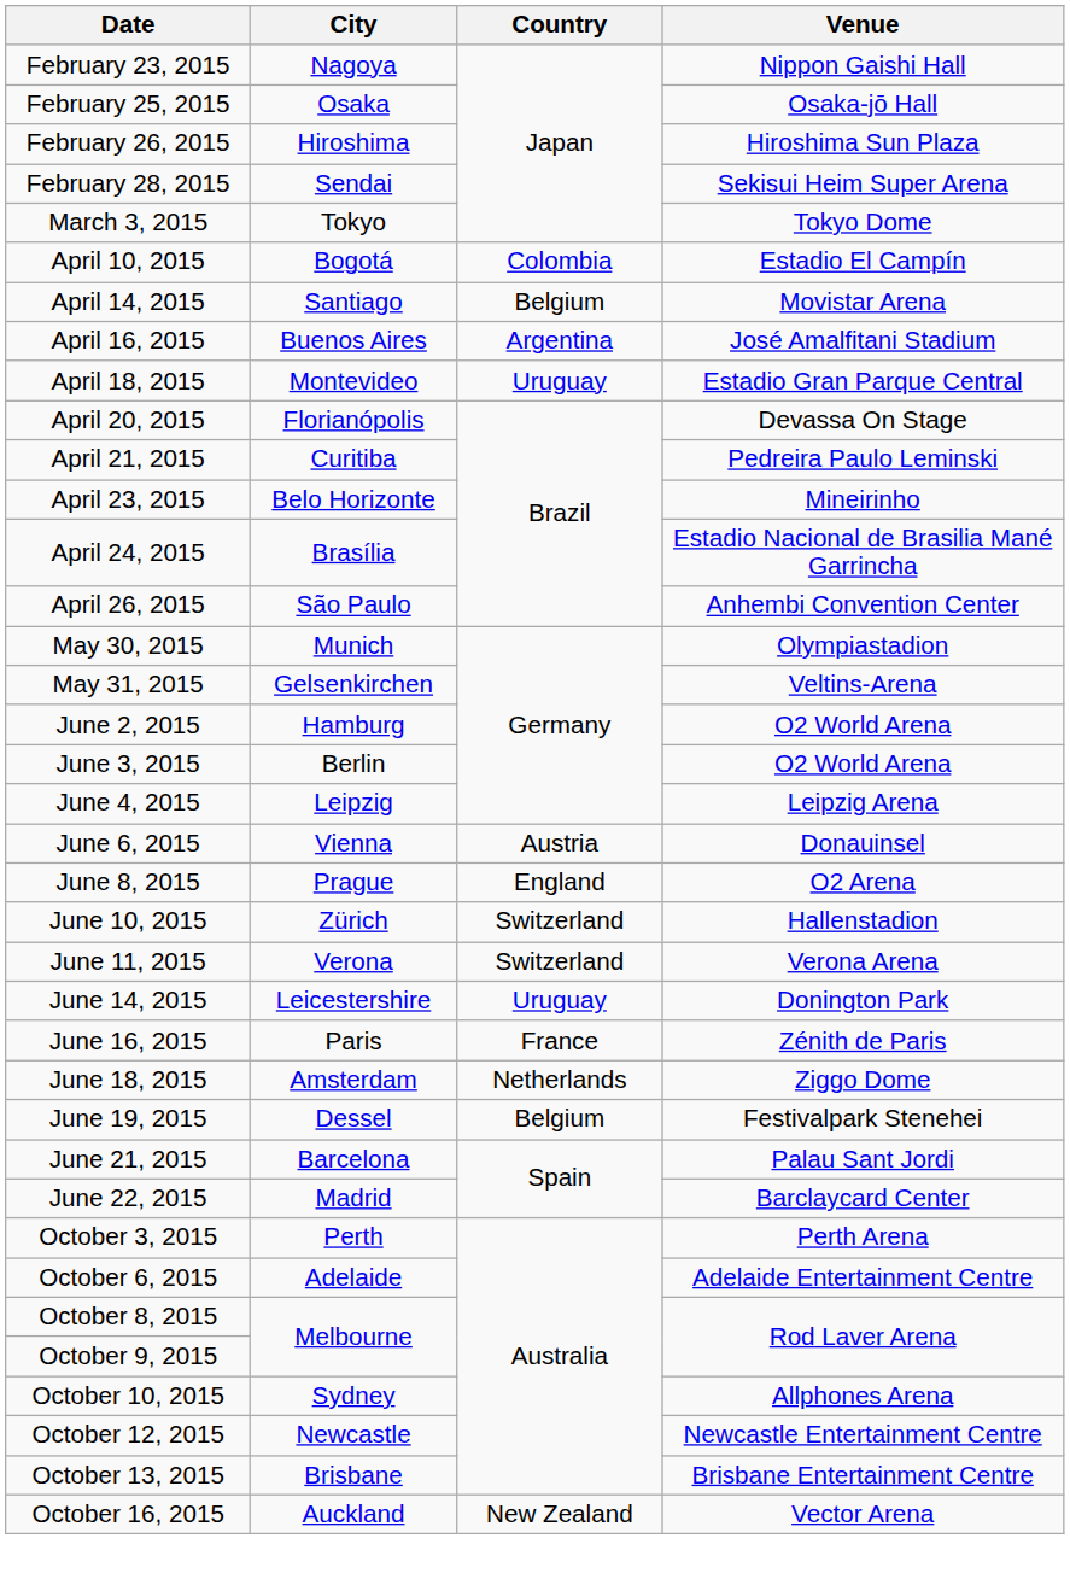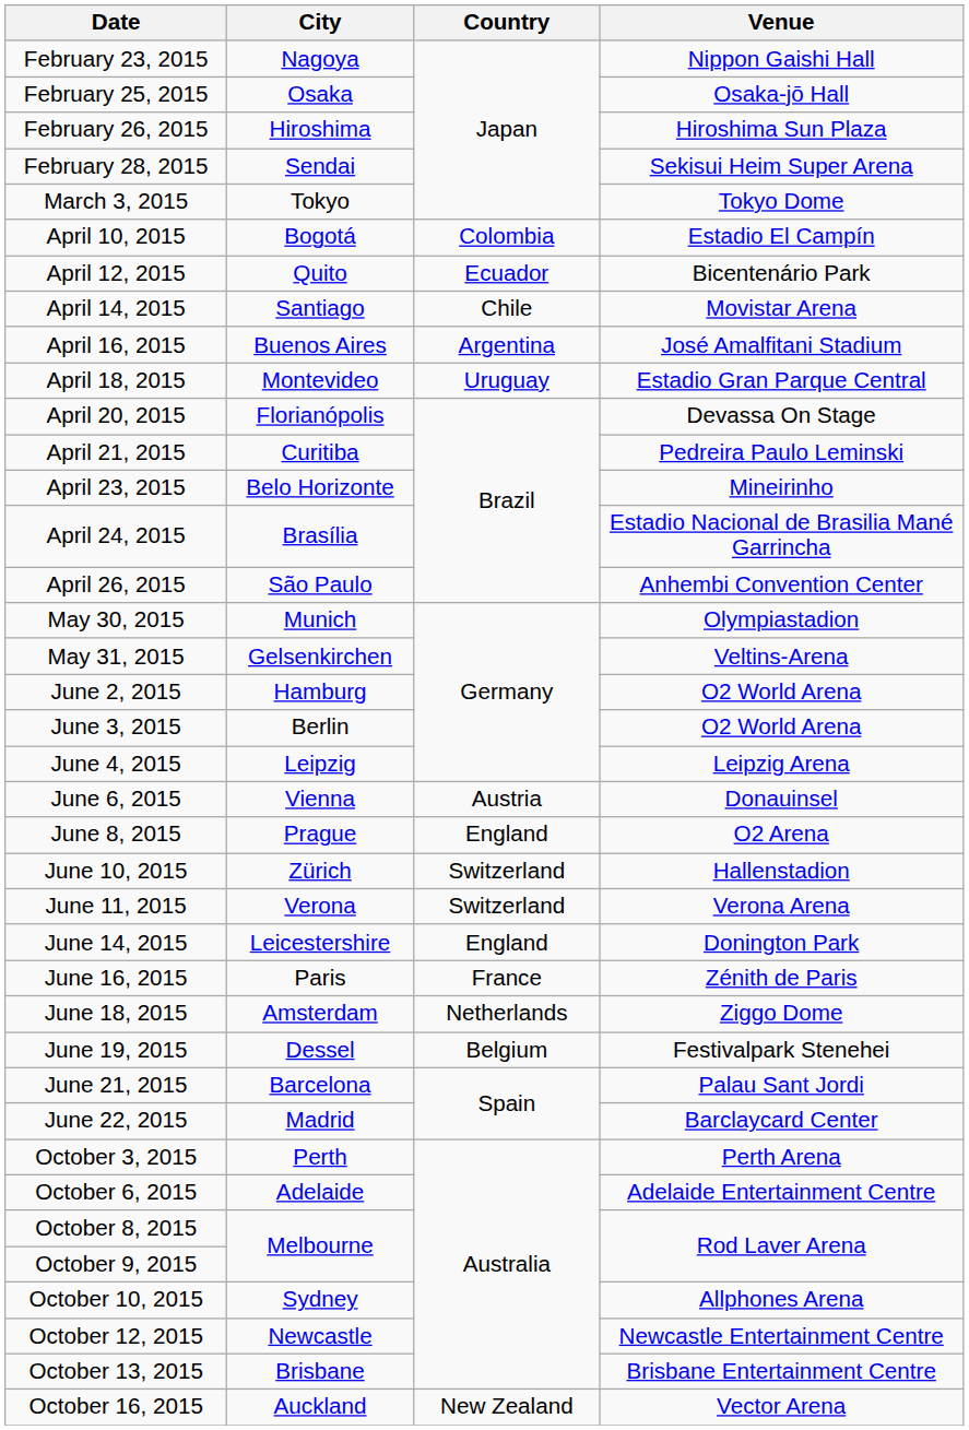 <table class="wikitable" style="text-align:center;">
 <tr>
 <th width="150">Date</th>
 <th width="125">City</th>
 <th width="125">Country</th>
 <th width="250">Venue</th>
 </tr>
 <tr>
 <td>February 23, 2015</td>
 <td><a href='#'>Nagoya</a></td>
 <td rowspan= "5">Japan</td>
 <td><a href='#'>Nippon Gaishi Hall</a></td>
 </tr>
 <tr>
 <td>February 25, 2015</td>
 <td><a href='#'>Osaka</a></td>
 <td><a href='#'>Osaka-jō Hall</a></td>
 </tr>
 <tr>
 <td>February 26, 2015</td>
 <td><a href='#'>Hiroshima</a></td>
 <td><a href='#'>Hiroshima Sun Plaza</a></td>
 </tr>
 <tr>
 <td>February 28, 2015</td>
 <td><a href='#'>Sendai</a></td>
 <td><a href='#'>Sekisui Heim Super Arena</a></td>
 </tr>
 <tr>
 <td>March 3, 2015</td>
 <td>Tokyo</td>
 <td><a href='#'>Tokyo Dome</a></td>
 </tr>
 <tr>
 <td>April 10, 2015</td>
 <td><a href='#'>Bogotá</a></td>
 <td><a href='#'>Colombia</a></td>
 <td><a href='#'>Estadio El Campín</a></td>
 </tr>
 <tr>
+<td>April 12, 2015</td>
+<td><a href='#'>Quito</a></td>
+<td><a href='#'>Ecuador</a></td>
+<td>Bicentenário Park</td>
+</tr>
+<tr>
 <td>April 14, 2015</td>
 <td><a href='#'>Santiago</a></td>
-<td>Belgium</td>
+<td>Chile</td>
 <td><a href='#'>Movistar Arena</a></td>
 </tr>
 <tr>
 <td>April 16, 2015</td>
 <td><a href='#'>Buenos Aires</a></td>
 <td><a href='#'>Argentina</a></td>
 <td><a href='#'>José Amalfitani Stadium</a></td>
 </tr>
 <tr>
 <td>April 18, 2015</td>
 <td><a href='#'>Montevideo</a></td>
 <td><a href='#'>Uruguay</a></td>
 <td><a href='#'>Estadio Gran Parque Central</a></td>
 </tr>
 <tr>
 <td>April 20, 2015</td>
 <td><a href='#'>Florianópolis</a></td>
 <td rowspan= "5">Brazil</td>
 <td>Devassa On Stage</td>
 </tr>
 <tr>
 <td>April 21, 2015</td>
 <td><a href='#'>Curitiba</a></td>
 <td><a href='#'>Pedreira Paulo Leminski</a></td>
 </tr>
 <tr>
 <td>April 23, 2015</td>
 <td><a href='#'>Belo Horizonte</a></td>
 <td><a href='#'>Mineirinho</a></td>
 </tr>
 <tr>
 <td>April 24, 2015</td>
 <td><a href='#'>Brasília</a></td>
 <td><a href='#'>Estadio Nacional de Brasilia Mané Garrincha</a></td>
 </tr>
 <tr>
 <td>April 26, 2015</td>
 <td><a href='#'>São Paulo</a></td>
 <td><a href='#'>Anhembi Convention Center</a></td>
 </tr>
 <tr>
 <td>May 30, 2015</td>
 <td><a href='#'>Munich</a></td>
 <td rowspan= "5">Germany</td>
 <td><a href='#'>Olympiastadion</a></td>
 </tr>
 <tr>
 <td>May 31, 2015</td>
 <td><a href='#'>Gelsenkirchen</a></td>
 <td><a href='#'>Veltins-Arena</a></td>
 </tr>
 <tr>
 <td>June 2, 2015</td>
 <td><a href='#'>Hamburg</a></td>
 <td><a href='#'>O2 World Arena</a></td>
 </tr>
 <tr>
 <td>June 3, 2015</td>
 <td>Berlin</td>
 <td><a href='#'>O2 World Arena</a></td>
 </tr>
 <tr>
 <td>June 4, 2015</td>
 <td><a href='#'>Leipzig</a></td>
 <td><a href='#'>Leipzig Arena</a></td>
 </tr>
 <tr>
 <td>June 6, 2015</td>
 <td><a href='#'>Vienna</a></td>
 <td>Austria</td>
 <td><a href='#'>Donauinsel</a></td>
 </tr>
 <tr>
 <td>June 8, 2015</td>
 <td><a href='#'>Prague</a></td>
 <td>England</td>
 <td><a href='#'>O2 Arena</a></td>
 </tr>
 <tr>
 <td>June 10, 2015</td>
 <td><a href='#'>Zürich</a></td>
 <td>Switzerland</td>
 <td><a href='#'>Hallenstadion</a></td>
 </tr>
 <tr>
 <td>June 11, 2015</td>
 <td><a href='#'>Verona</a></td>
 <td>Switzerland</td>
 <td><a href='#'>Verona Arena</a></td>
 </tr>
 <tr>
 <td>June 14, 2015</td>
 <td><a href='#'>Leicestershire</a></td>
-<td><a href='#'>Uruguay</a></td>
+<td>England</td>
 <td><a href='#'>Donington Park</a></td>
 </tr>
 <tr>
 <td>June 16, 2015</td>
 <td>Paris</td>
 <td>France</td>
 <td><a href='#'>Zénith de Paris</a></td>
 </tr>
 <tr>
 <td>June 18, 2015</td>
 <td><a href='#'>Amsterdam</a></td>
 <td>Netherlands</td>
 <td><a href='#'>Ziggo Dome</a></td>
 </tr>
 <tr>
 <td>June 19, 2015</td>
 <td><a href='#'>Dessel</a></td>
 <td>Belgium</td>
 <td>Festivalpark Stenehei</td>
 </tr>
 <tr>
 <td>June 21, 2015</td>
 <td><a href='#'>Barcelona</a></td>
 <td rowspan="2">Spain</td>
 <td><a href='#'>Palau Sant Jordi</a></td>
 </tr>
 <tr>
 <td>June 22, 2015</td>
 <td><a href='#'>Madrid</a></td>
 <td><a href='#'>Barclaycard Center</a></td>
 </tr>
 <tr>
 <td>October 3, 2015</td>
 <td><a href='#'>Perth</a></td>
 <td rowspan = "7">Australia</td>
 <td><a href='#'>Perth Arena</a></td>
 </tr>
 <tr>
 <td>October 6, 2015</td>
 <td><a href='#'>Adelaide</a></td>
 <td><a href='#'>Adelaide Entertainment Centre</a></td>
 </tr>
 <tr>
 <td>October 8, 2015</td>
 <td rowspan = "2"><a href='#'>Melbourne</a></td>
 <td rowspan = "2"><a href='#'>Rod Laver Arena</a></td>
 </tr>
 <tr>
 <td>October 9, 2015</td>
 </tr>
 <tr>
 <td>October 10, 2015</td>
 <td><a href='#'>Sydney</a></td>
 <td><a href='#'>Allphones Arena</a></td>
 </tr>
 <tr>
 <td>October 12, 2015</td>
 <td><a href='#'>Newcastle</a></td>
 <td><a href='#'>Newcastle Entertainment Centre</a></td>
 </tr>
 <tr>
 <td>October 13, 2015</td>
 <td><a href='#'>Brisbane</a></td>
 <td><a href='#'>Brisbane Entertainment Centre</a></td>
 </tr>
 <tr>
 <td>October 16, 2015</td>
 <td><a href='#'>Auckland</a></td>
 <td>New Zealand</td>
 <td><a href='#'>Vector Arena</a></td>
 </tr>
 </table>
